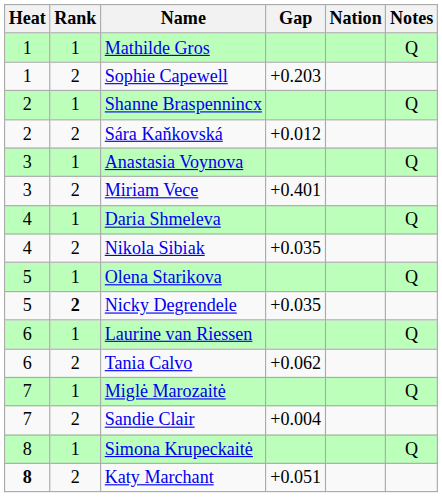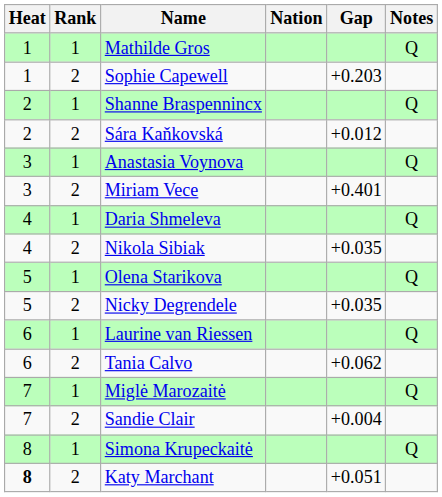 <table class="wikitable sortable" style="text-align:center">
 <tr>
 <th>Heat</th>
 <th>Rank</th>
 <th>Name</th>
+<th>Nation</th>
 <th>Gap</th>
-<th>Nation</th>
 <th>Notes</th>
 </tr>
 <tr bgcolor=bbffbb>
 <td>1</td>
 <td>1</td>
 <td align=left><a href='#'>Mathilde Gros</a></td>
+<td align=left></td>
 <td></td>
-<td align=left></td>
 <td>Q</td>
 </tr>
 <tr>
 <td>1</td>
 <td>2</td>
 <td align=left><a href='#'>Sophie Capewell</a></td>
+<td align=left></td>
 <td>+0.203</td>
-<td align=left></td>
 <td></td>
 </tr>
 <tr bgcolor=bbffbb>
 <td>2</td>
 <td>1</td>
 <td align=left><a href='#'>Shanne Braspennincx</a></td>
+<td align=left></td>
 <td></td>
-<td align=left></td>
 <td>Q</td>
 </tr>
 <tr>
 <td>2</td>
 <td>2</td>
 <td align=left><a href='#'>Sára Kaňkovská</a></td>
+<td align=left></td>
 <td>+0.012</td>
-<td align=left></td>
 <td></td>
 </tr>
 <tr bgcolor=bbffbb>
 <td>3</td>
 <td>1</td>
 <td align=left><a href='#'>Anastasia Voynova</a></td>
+<td align=left></td>
 <td></td>
-<td align=left></td>
 <td>Q</td>
 </tr>
 <tr>
 <td>3</td>
 <td>2</td>
 <td align=left><a href='#'>Miriam Vece</a></td>
+<td align=left></td>
 <td>+0.401</td>
-<td align=left></td>
 <td></td>
 </tr>
 <tr bgcolor=bbffbb>
 <td>4</td>
 <td>1</td>
 <td align=left><a href='#'>Daria Shmeleva</a></td>
+<td align=left></td>
 <td></td>
-<td align=left></td>
 <td>Q</td>
 </tr>
 <tr>
 <td>4</td>
 <td>2</td>
 <td align=left><a href='#'>Nikola Sibiak</a></td>
+<td align=left></td>
 <td>+0.035</td>
-<td align=left></td>
 <td></td>
 </tr>
 <tr bgcolor=bbffbb>
 <td>5</td>
 <td>1</td>
 <td align=left><a href='#'>Olena Starikova</a></td>
+<td align=left></td>
 <td></td>
-<td align=left></td>
 <td>Q</td>
 </tr>
 <tr>
 <td>5</td>
-<td><strong>2</strong></td>
+<td>2</td>
 <td align=left><a href='#'>Nicky Degrendele</a></td>
+<td align=left></td>
 <td>+0.035</td>
-<td align=left></td>
 <td></td>
 </tr>
 <tr bgcolor=bbffbb>
 <td>6</td>
 <td>1</td>
 <td align=left><a href='#'>Laurine van Riessen</a></td>
+<td align=left></td>
 <td></td>
-<td align=left></td>
 <td>Q</td>
 </tr>
 <tr>
 <td>6</td>
 <td>2</td>
 <td align=left><a href='#'>Tania Calvo</a></td>
+<td align=left></td>
 <td>+0.062</td>
-<td align=left></td>
 <td></td>
 </tr>
 <tr bgcolor=bbffbb>
 <td>7</td>
 <td>1</td>
 <td align=left><a href='#'>Miglė Marozaitė</a></td>
+<td align=left></td>
 <td></td>
-<td align=left></td>
 <td>Q</td>
 </tr>
 <tr>
 <td>7</td>
 <td>2</td>
 <td align=left><a href='#'>Sandie Clair</a></td>
+<td align=left></td>
 <td>+0.004</td>
-<td align=left></td>
 <td></td>
 </tr>
 <tr bgcolor=bbffbb>
 <td>8</td>
 <td>1</td>
 <td align=left><a href='#'>Simona Krupeckaitė</a></td>
+<td align=left></td>
 <td></td>
-<td align=left></td>
 <td>Q</td>
 </tr>
 <tr>
 <td><strong>8</strong></td>
 <td>2</td>
 <td align=left><a href='#'>Katy Marchant</a></td>
+<td align=left></td>
 <td>+0.051</td>
-<td align=left></td>
 <td></td>
 </tr>
 </table>
